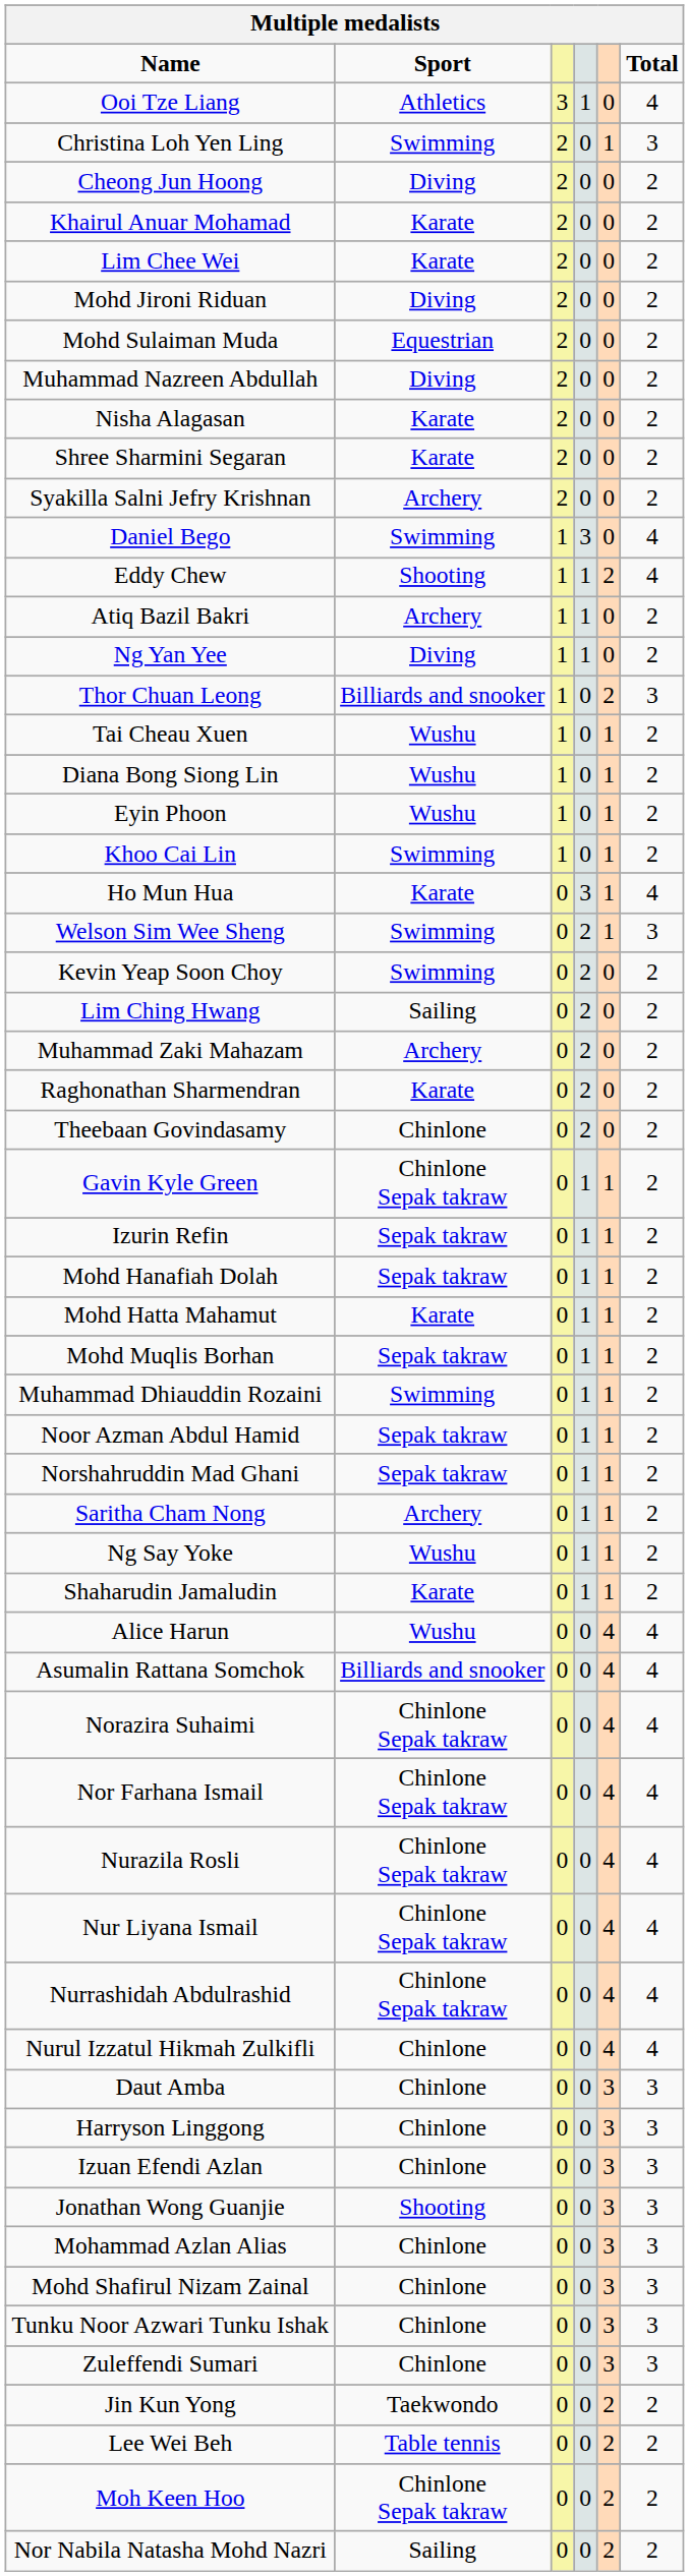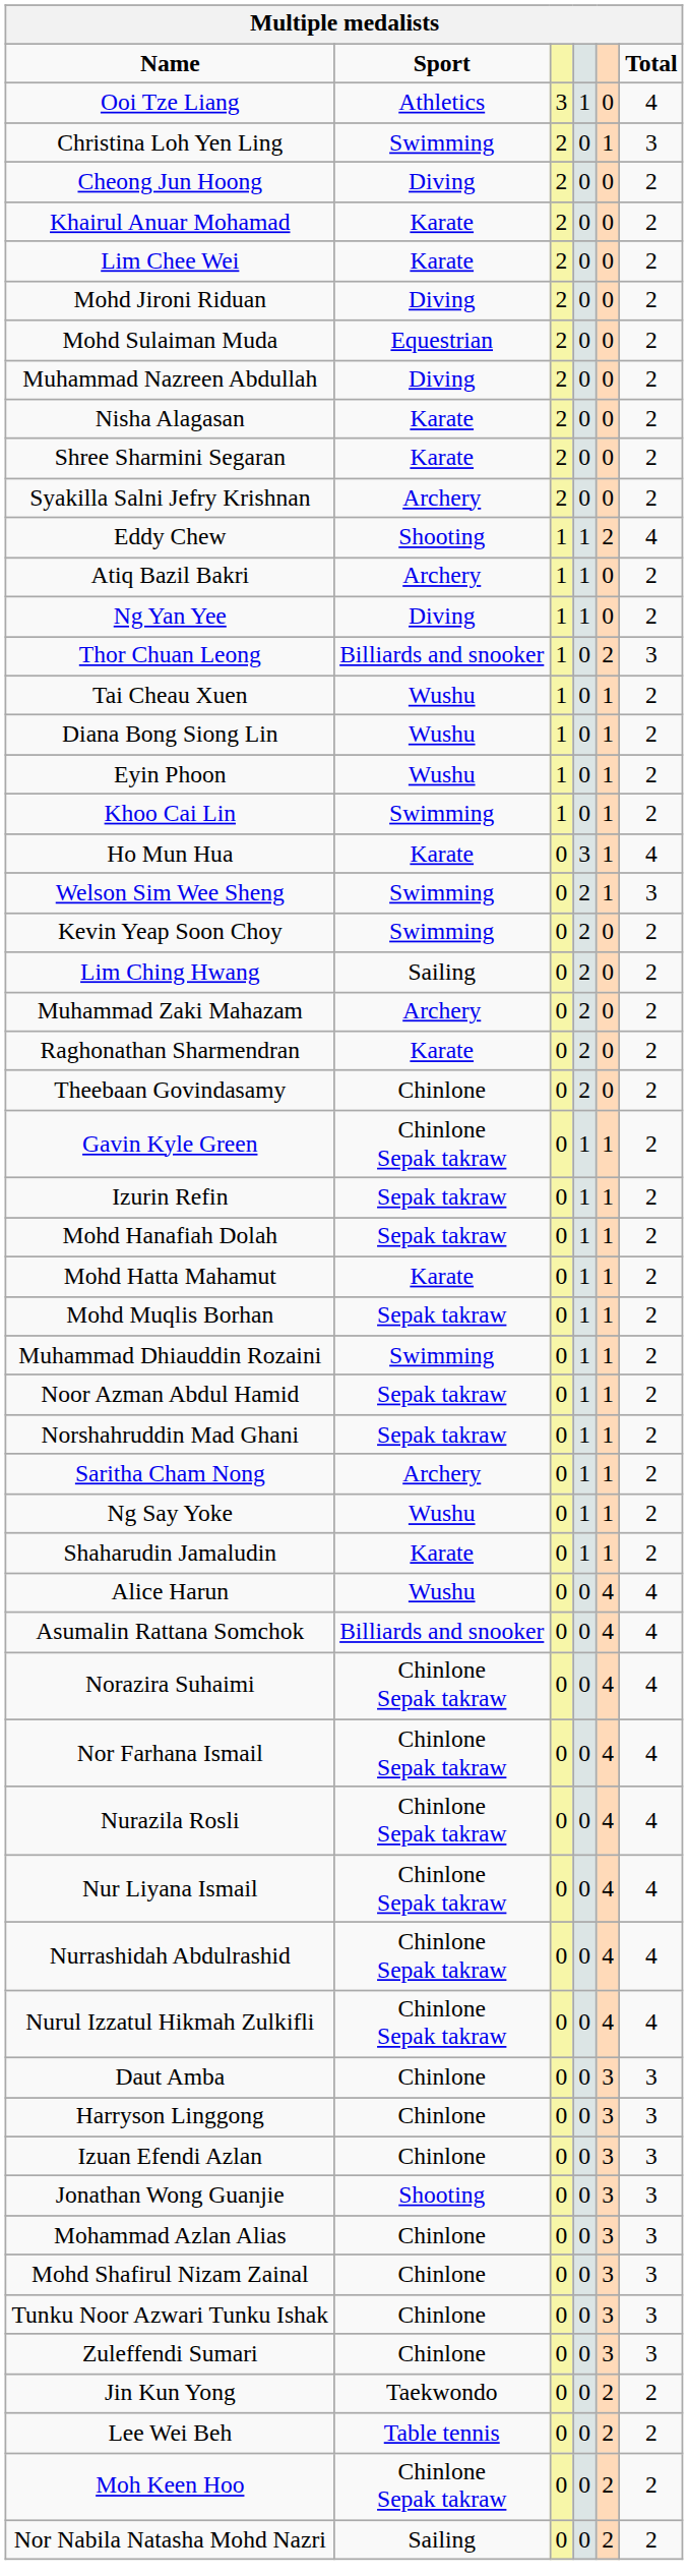 <table class="wikitable" style="font-size:85%; float:right">
 <tr style="background:#efefef;">
 <th colspan=6>Multiple medalists</th>
 </tr>
 <tr align=center>
 <td><strong>Name</strong></td>
 <td><strong>Sport</strong></td>
 <td bgcolor=#f7f6a8></td>
 <td bgcolor=#dce5e5></td>
 <td bgcolor=#ffdab9></td>
 <td><strong>Total</strong></td>
 </tr>
 <tr align=center>
 <td><a href='#'>Ooi Tze Liang</a></td>
 <td><a href='#'>Athletics</a></td>
 <td style="background:#f7f6a8;">3</td>
 <td style="background:#dce5e5;">1</td>
 <td style="background:#ffdab9;">0</td>
 <td>4</td>
 </tr>
 <tr align=center>
 <td>Christina Loh Yen Ling</td>
 <td><a href='#'>Swimming</a></td>
 <td style="background:#f7f6a8;">2</td>
 <td style="background:#dce5e5;">0</td>
 <td style="background:#ffdab9;">1</td>
 <td>3</td>
 </tr>
 <tr align=center>
 <td><a href='#'>Cheong Jun Hoong</a></td>
 <td><a href='#'>Diving</a></td>
 <td style="background:#f7f6a8;">2</td>
 <td style="background:#dce5e5;">0</td>
 <td style="background:#ffdab9;">0</td>
 <td>2</td>
 </tr>
 <tr align=center>
 <td><a href='#'>Khairul Anuar Mohamad</a></td>
 <td><a href='#'>Karate</a></td>
 <td style="background:#f7f6a8;">2</td>
 <td style="background:#dce5e5;">0</td>
 <td style="background:#ffdab9;">0</td>
 <td>2</td>
 </tr>
 <tr align=center>
 <td><a href='#'>Lim Chee Wei</a></td>
 <td><a href='#'>Karate</a></td>
 <td style="background:#f7f6a8;">2</td>
 <td style="background:#dce5e5;">0</td>
 <td style="background:#ffdab9;">0</td>
 <td>2</td>
 </tr>
 <tr align=center>
 <td>Mohd Jironi Riduan</td>
 <td><a href='#'>Diving</a></td>
 <td style="background:#f7f6a8;">2</td>
 <td style="background:#dce5e5;">0</td>
 <td style="background:#ffdab9;">0</td>
 <td>2</td>
 </tr>
 <tr align=center>
 <td>Mohd Sulaiman Muda</td>
 <td><a href='#'>Equestrian</a></td>
 <td style="background:#f7f6a8;">2</td>
 <td style="background:#dce5e5;">0</td>
 <td style="background:#ffdab9;">0</td>
 <td>2</td>
 </tr>
 <tr align=center>
 <td>Muhammad Nazreen Abdullah</td>
 <td><a href='#'>Diving</a></td>
 <td style="background:#f7f6a8;">2</td>
 <td style="background:#dce5e5;">0</td>
 <td style="background:#ffdab9;">0</td>
 <td>2</td>
 </tr>
 <tr align=center>
 <td>Nisha Alagasan</td>
 <td><a href='#'>Karate</a></td>
 <td style="background:#f7f6a8;">2</td>
 <td style="background:#dce5e5;">0</td>
 <td style="background:#ffdab9;">0</td>
 <td>2</td>
 </tr>
 <tr align=center>
 <td>Shree Sharmini Segaran</td>
 <td><a href='#'>Karate</a></td>
 <td style="background:#f7f6a8;">2</td>
 <td style="background:#dce5e5;">0</td>
 <td style="background:#ffdab9;">0</td>
 <td>2</td>
 </tr>
 <tr align=center>
 <td>Syakilla Salni Jefry Krishnan</td>
 <td><a href='#'>Archery</a></td>
 <td style="background:#f7f6a8;">2</td>
 <td style="background:#dce5e5;">0</td>
 <td style="background:#ffdab9;">0</td>
 <td>2</td>
-</tr>
-<tr align=center>
-<td><a href='#'>Daniel Bego</a></td>
-<td><a href='#'>Swimming</a></td>
-<td style="background:#f7f6a8;">1</td>
-<td style="background:#dce5e5;">3</td>
-<td style="background:#ffdab9;">0</td>
-<td>4</td>
 </tr>
 <tr align=center>
 <td>Eddy Chew</td>
 <td><a href='#'>Shooting</a></td>
 <td style="background:#f7f6a8;">1</td>
 <td style="background:#dce5e5;">1</td>
 <td style="background:#ffdab9;">2</td>
 <td>4</td>
 </tr>
 <tr align=center>
 <td>Atiq Bazil Bakri</td>
 <td><a href='#'>Archery</a></td>
 <td style="background:#f7f6a8;">1</td>
 <td style="background:#dce5e5;">1</td>
 <td style="background:#ffdab9;">0</td>
 <td>2</td>
 </tr>
 <tr align=center>
 <td><a href='#'>Ng Yan Yee</a></td>
 <td><a href='#'>Diving</a></td>
 <td style="background:#f7f6a8;">1</td>
 <td style="background:#dce5e5;">1</td>
 <td style="background:#ffdab9;">0</td>
 <td>2</td>
 </tr>
 <tr align=center>
 <td><a href='#'>Thor Chuan Leong</a></td>
 <td><a href='#'>Billiards and snooker</a></td>
 <td style="background:#f7f6a8;">1</td>
 <td style="background:#dce5e5;">0</td>
 <td style="background:#ffdab9;">2</td>
 <td>3</td>
 </tr>
 <tr align=center>
 <td>Tai Cheau Xuen</td>
 <td><a href='#'>Wushu</a></td>
 <td style="background:#f7f6a8;">1</td>
 <td style="background:#dce5e5;">0</td>
 <td style="background:#ffdab9;">1</td>
 <td>2</td>
 </tr>
 <tr align=center>
 <td>Diana Bong Siong Lin</td>
 <td><a href='#'>Wushu</a></td>
 <td style="background:#f7f6a8;">1</td>
 <td style="background:#dce5e5;">0</td>
 <td style="background:#ffdab9;">1</td>
 <td>2</td>
 </tr>
 <tr align=center>
 <td>Eyin Phoon</td>
 <td><a href='#'>Wushu</a></td>
 <td style="background:#f7f6a8;">1</td>
 <td style="background:#dce5e5;">0</td>
 <td style="background:#ffdab9;">1</td>
 <td>2</td>
 </tr>
 <tr align=center>
 <td><a href='#'>Khoo Cai Lin</a></td>
 <td><a href='#'>Swimming</a></td>
 <td style="background:#f7f6a8;">1</td>
 <td style="background:#dce5e5;">0</td>
 <td style="background:#ffdab9;">1</td>
 <td>2</td>
 </tr>
 <tr align=center>
 <td>Ho Mun Hua</td>
 <td><a href='#'>Karate</a></td>
 <td style="background:#f7f6a8;">0</td>
 <td style="background:#dce5e5;">3</td>
 <td style="background:#ffdab9;">1</td>
 <td>4</td>
 </tr>
 <tr align=center>
 <td><a href='#'>Welson Sim Wee Sheng</a></td>
 <td><a href='#'>Swimming</a></td>
 <td style="background:#f7f6a8;">0</td>
 <td style="background:#dce5e5;">2</td>
 <td style="background:#ffdab9;">1</td>
 <td>3</td>
 </tr>
 <tr align=center>
 <td>Kevin Yeap Soon Choy</td>
 <td><a href='#'>Swimming</a></td>
 <td style="background:#f7f6a8;">0</td>
 <td style="background:#dce5e5;">2</td>
 <td style="background:#ffdab9;">0</td>
 <td>2</td>
 </tr>
 <tr align=center>
 <td><a href='#'>Lim Ching Hwang</a></td>
 <td>Sailing</td>
 <td style="background:#f7f6a8;">0</td>
 <td style="background:#dce5e5;">2</td>
 <td style="background:#ffdab9;">0</td>
 <td>2</td>
 </tr>
 <tr align=center>
 <td>Muhammad Zaki Mahazam</td>
 <td><a href='#'>Archery</a></td>
 <td style="background:#f7f6a8;">0</td>
 <td style="background:#dce5e5;">2</td>
 <td style="background:#ffdab9;">0</td>
 <td>2</td>
 </tr>
 <tr align=center>
 <td>Raghonathan Sharmendran</td>
 <td><a href='#'>Karate</a></td>
 <td style="background:#f7f6a8;">0</td>
 <td style="background:#dce5e5;">2</td>
 <td style="background:#ffdab9;">0</td>
 <td>2</td>
 </tr>
 <tr align=center>
 <td>Theebaan Govindasamy</td>
 <td>Chinlone</td>
 <td style="background:#f7f6a8;">0</td>
 <td style="background:#dce5e5;">2</td>
 <td style="background:#ffdab9;">0</td>
 <td>2</td>
 </tr>
 <tr align=center>
 <td><a href='#'>Gavin Kyle Green</a></td>
 <td>Chinlone<br><a href='#'>Sepak takraw</a></td>
 <td style="background:#f7f6a8;">0</td>
 <td style="background:#dce5e5;">1</td>
 <td style="background:#ffdab9;">1</td>
 <td>2</td>
 </tr>
 <tr align=center>
 <td>Izurin Refin</td>
 <td><a href='#'>Sepak takraw</a></td>
 <td style="background:#f7f6a8;">0</td>
 <td style="background:#dce5e5;">1</td>
 <td style="background:#ffdab9;">1</td>
 <td>2</td>
 </tr>
 <tr align=center>
 <td>Mohd Hanafiah Dolah</td>
 <td><a href='#'>Sepak takraw</a></td>
 <td style="background:#f7f6a8;">0</td>
 <td style="background:#dce5e5;">1</td>
 <td style="background:#ffdab9;">1</td>
 <td>2</td>
 </tr>
 <tr align=center>
 <td>Mohd Hatta Mahamut</td>
 <td><a href='#'>Karate</a></td>
 <td style="background:#f7f6a8;">0</td>
 <td style="background:#dce5e5;">1</td>
 <td style="background:#ffdab9;">1</td>
 <td>2</td>
 </tr>
 <tr align=center>
 <td>Mohd Muqlis Borhan</td>
 <td><a href='#'>Sepak takraw</a></td>
 <td style="background:#f7f6a8;">0</td>
 <td style="background:#dce5e5;">1</td>
 <td style="background:#ffdab9;">1</td>
 <td>2</td>
 </tr>
 <tr align=center>
 <td>Muhammad Dhiauddin Rozaini</td>
 <td><a href='#'>Swimming</a></td>
 <td style="background:#f7f6a8;">0</td>
 <td style="background:#dce5e5;">1</td>
 <td style="background:#ffdab9;">1</td>
 <td>2</td>
 </tr>
 <tr align=center>
 <td>Noor Azman Abdul Hamid</td>
 <td><a href='#'>Sepak takraw</a></td>
 <td style="background:#f7f6a8;">0</td>
 <td style="background:#dce5e5;">1</td>
 <td style="background:#ffdab9;">1</td>
 <td>2</td>
 </tr>
 <tr align=center>
 <td>Norshahruddin Mad Ghani</td>
 <td><a href='#'>Sepak takraw</a></td>
 <td style="background:#f7f6a8;">0</td>
 <td style="background:#dce5e5;">1</td>
 <td style="background:#ffdab9;">1</td>
 <td>2</td>
 </tr>
 <tr align=center>
 <td><a href='#'>Saritha Cham Nong</a></td>
 <td><a href='#'>Archery</a></td>
 <td style="background:#f7f6a8;">0</td>
 <td style="background:#dce5e5;">1</td>
 <td style="background:#ffdab9;">1</td>
 <td>2</td>
 </tr>
 <tr align=center>
 <td>Ng Say Yoke</td>
 <td><a href='#'>Wushu</a></td>
 <td style="background:#f7f6a8;">0</td>
 <td style="background:#dce5e5;">1</td>
 <td style="background:#ffdab9;">1</td>
 <td>2</td>
 </tr>
 <tr align=center>
 <td>Shaharudin Jamaludin</td>
 <td><a href='#'>Karate</a></td>
 <td style="background:#f7f6a8;">0</td>
 <td style="background:#dce5e5;">1</td>
 <td style="background:#ffdab9;">1</td>
 <td>2</td>
 </tr>
 <tr align=center>
 <td>Alice Harun</td>
 <td><a href='#'>Wushu</a></td>
 <td style="background:#f7f6a8;">0</td>
 <td style="background:#dce5e5;">0</td>
 <td style="background:#ffdab9;">4</td>
 <td>4</td>
 </tr>
 <tr align=center>
 <td>Asumalin Rattana Somchok</td>
 <td><a href='#'>Billiards and snooker</a></td>
 <td style="background:#f7f6a8;">0</td>
 <td style="background:#dce5e5;">0</td>
 <td style="background:#ffdab9;">4</td>
 <td>4</td>
 </tr>
 <tr align=center>
 <td>Norazira Suhaimi</td>
 <td>Chinlone<br><a href='#'>Sepak takraw</a></td>
 <td style="background:#f7f6a8;">0</td>
 <td style="background:#dce5e5;">0</td>
 <td style="background:#ffdab9;">4</td>
 <td>4</td>
 </tr>
 <tr align=center>
 <td>Nor Farhana Ismail</td>
 <td>Chinlone<br><a href='#'>Sepak takraw</a></td>
 <td style="background:#f7f6a8;">0</td>
 <td style="background:#dce5e5;">0</td>
 <td style="background:#ffdab9;">4</td>
 <td>4</td>
 </tr>
 <tr align=center>
 <td>Nurazila Rosli</td>
 <td>Chinlone<br><a href='#'>Sepak takraw</a></td>
 <td style="background:#f7f6a8;">0</td>
 <td style="background:#dce5e5;">0</td>
 <td style="background:#ffdab9;">4</td>
 <td>4</td>
 </tr>
 <tr align=center>
 <td>Nur Liyana Ismail</td>
 <td>Chinlone<br><a href='#'>Sepak takraw</a></td>
 <td style="background:#f7f6a8;">0</td>
 <td style="background:#dce5e5;">0</td>
 <td style="background:#ffdab9;">4</td>
 <td>4</td>
 </tr>
 <tr align=center>
 <td>Nurrashidah Abdulrashid</td>
 <td>Chinlone<br><a href='#'>Sepak takraw</a></td>
 <td style="background:#f7f6a8;">0</td>
 <td style="background:#dce5e5;">0</td>
 <td style="background:#ffdab9;">4</td>
 <td>4</td>
 </tr>
 <tr align=center>
 <td>Nurul Izzatul Hikmah Zulkifli</td>
-<td>Chinlone</td>
+<td>Chinlone<br><a href='#'>Sepak takraw</a></td>
 <td style="background:#f7f6a8;">0</td>
 <td style="background:#dce5e5;">0</td>
 <td style="background:#ffdab9;">4</td>
 <td>4</td>
 </tr>
 <tr align=center>
 <td>Daut Amba</td>
 <td>Chinlone</td>
 <td style="background:#f7f6a8;">0</td>
 <td style="background:#dce5e5;">0</td>
 <td style="background:#ffdab9;">3</td>
 <td>3</td>
 </tr>
 <tr align=center>
 <td>Harryson Linggong</td>
 <td>Chinlone</td>
 <td style="background:#f7f6a8;">0</td>
 <td style="background:#dce5e5;">0</td>
 <td style="background:#ffdab9;">3</td>
 <td>3</td>
 </tr>
 <tr align=center>
 <td>Izuan Efendi Azlan</td>
 <td>Chinlone</td>
 <td style="background:#f7f6a8;">0</td>
 <td style="background:#dce5e5;">0</td>
 <td style="background:#ffdab9;">3</td>
 <td>3</td>
 </tr>
 <tr align=center>
 <td>Jonathan Wong Guanjie</td>
 <td><a href='#'>Shooting</a></td>
 <td style="background:#f7f6a8;">0</td>
 <td style="background:#dce5e5;">0</td>
 <td style="background:#ffdab9;">3</td>
 <td>3</td>
 </tr>
 <tr align=center>
 <td>Mohammad Azlan Alias</td>
 <td>Chinlone</td>
 <td style="background:#f7f6a8;">0</td>
 <td style="background:#dce5e5;">0</td>
 <td style="background:#ffdab9;">3</td>
 <td>3</td>
 </tr>
 <tr align=center>
 <td>Mohd Shafirul Nizam Zainal</td>
 <td>Chinlone</td>
 <td style="background:#f7f6a8;">0</td>
 <td style="background:#dce5e5;">0</td>
 <td style="background:#ffdab9;">3</td>
 <td>3</td>
 </tr>
 <tr align=center>
 <td>Tunku Noor Azwari Tunku Ishak</td>
 <td>Chinlone</td>
 <td style="background:#f7f6a8;">0</td>
 <td style="background:#dce5e5;">0</td>
 <td style="background:#ffdab9;">3</td>
 <td>3</td>
 </tr>
 <tr align=center>
 <td>Zuleffendi Sumari</td>
 <td>Chinlone</td>
 <td style="background:#f7f6a8;">0</td>
 <td style="background:#dce5e5;">0</td>
 <td style="background:#ffdab9;">3</td>
 <td>3</td>
 </tr>
 <tr align=center>
 <td>Jin Kun Yong</td>
 <td>Taekwondo</td>
 <td style="background:#f7f6a8;">0</td>
 <td style="background:#dce5e5;">0</td>
 <td style="background:#ffdab9;">2</td>
 <td>2</td>
 </tr>
 <tr align=center>
 <td>Lee Wei Beh</td>
 <td><a href='#'>Table tennis</a></td>
 <td style="background:#f7f6a8;">0</td>
 <td style="background:#dce5e5;">0</td>
 <td style="background:#ffdab9;">2</td>
 <td>2</td>
 </tr>
 <tr align=center>
 <td><a href='#'>Moh Keen Hoo</a></td>
 <td>Chinlone<br><a href='#'>Sepak takraw</a></td>
 <td style="background:#f7f6a8;">0</td>
 <td style="background:#dce5e5;">0</td>
 <td style="background:#ffdab9;">2</td>
 <td>2</td>
 </tr>
 <tr align=center>
 <td>Nor Nabila Natasha Mohd Nazri</td>
 <td>Sailing</td>
 <td style="background:#f7f6a8;">0</td>
 <td style="background:#dce5e5;">0</td>
 <td style="background:#ffdab9;">2</td>
 <td>2</td>
 </tr>
 </table>
